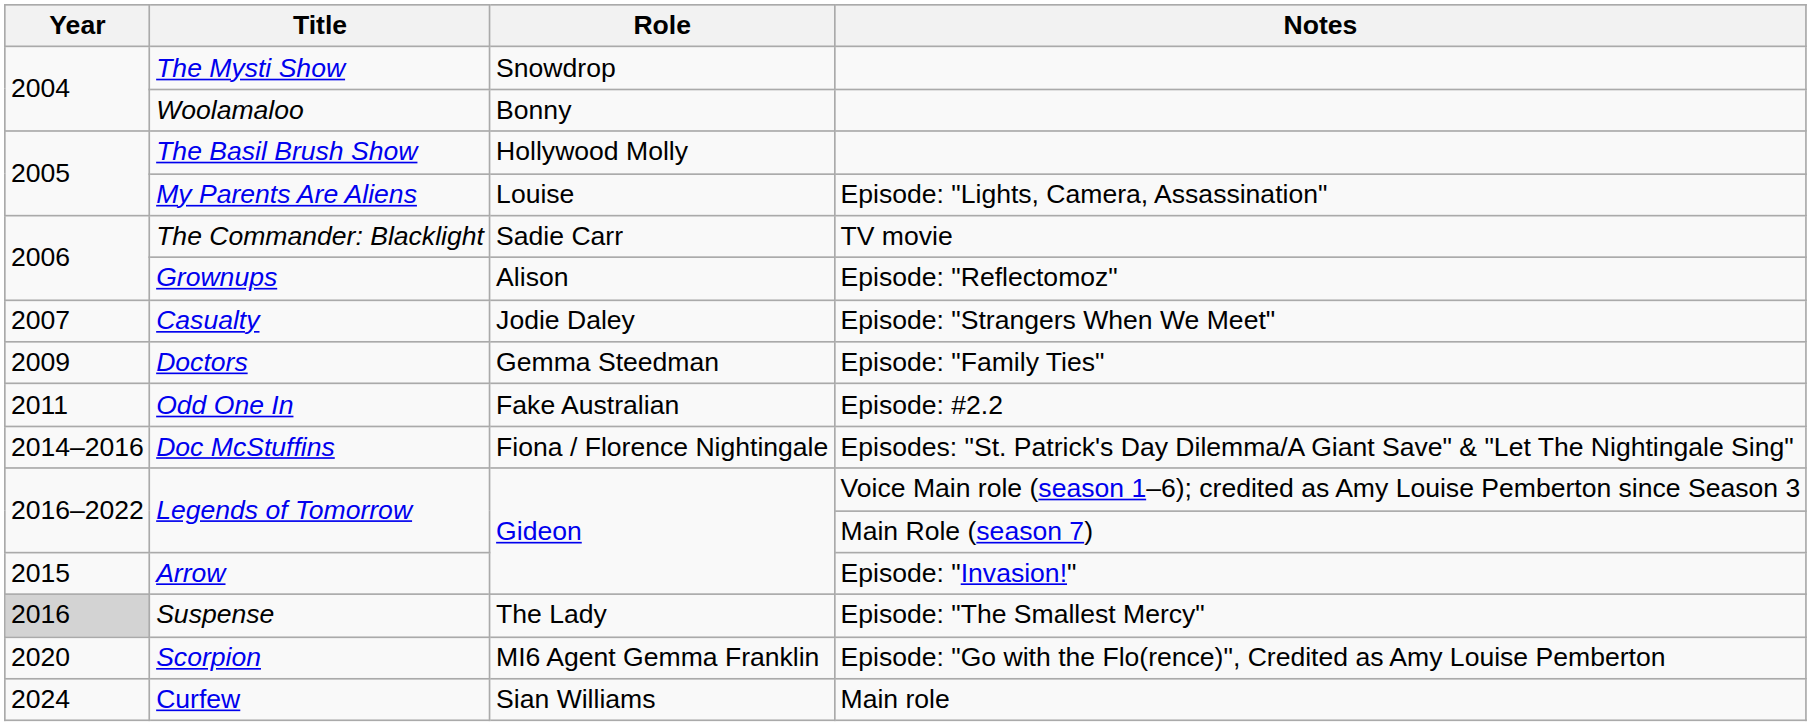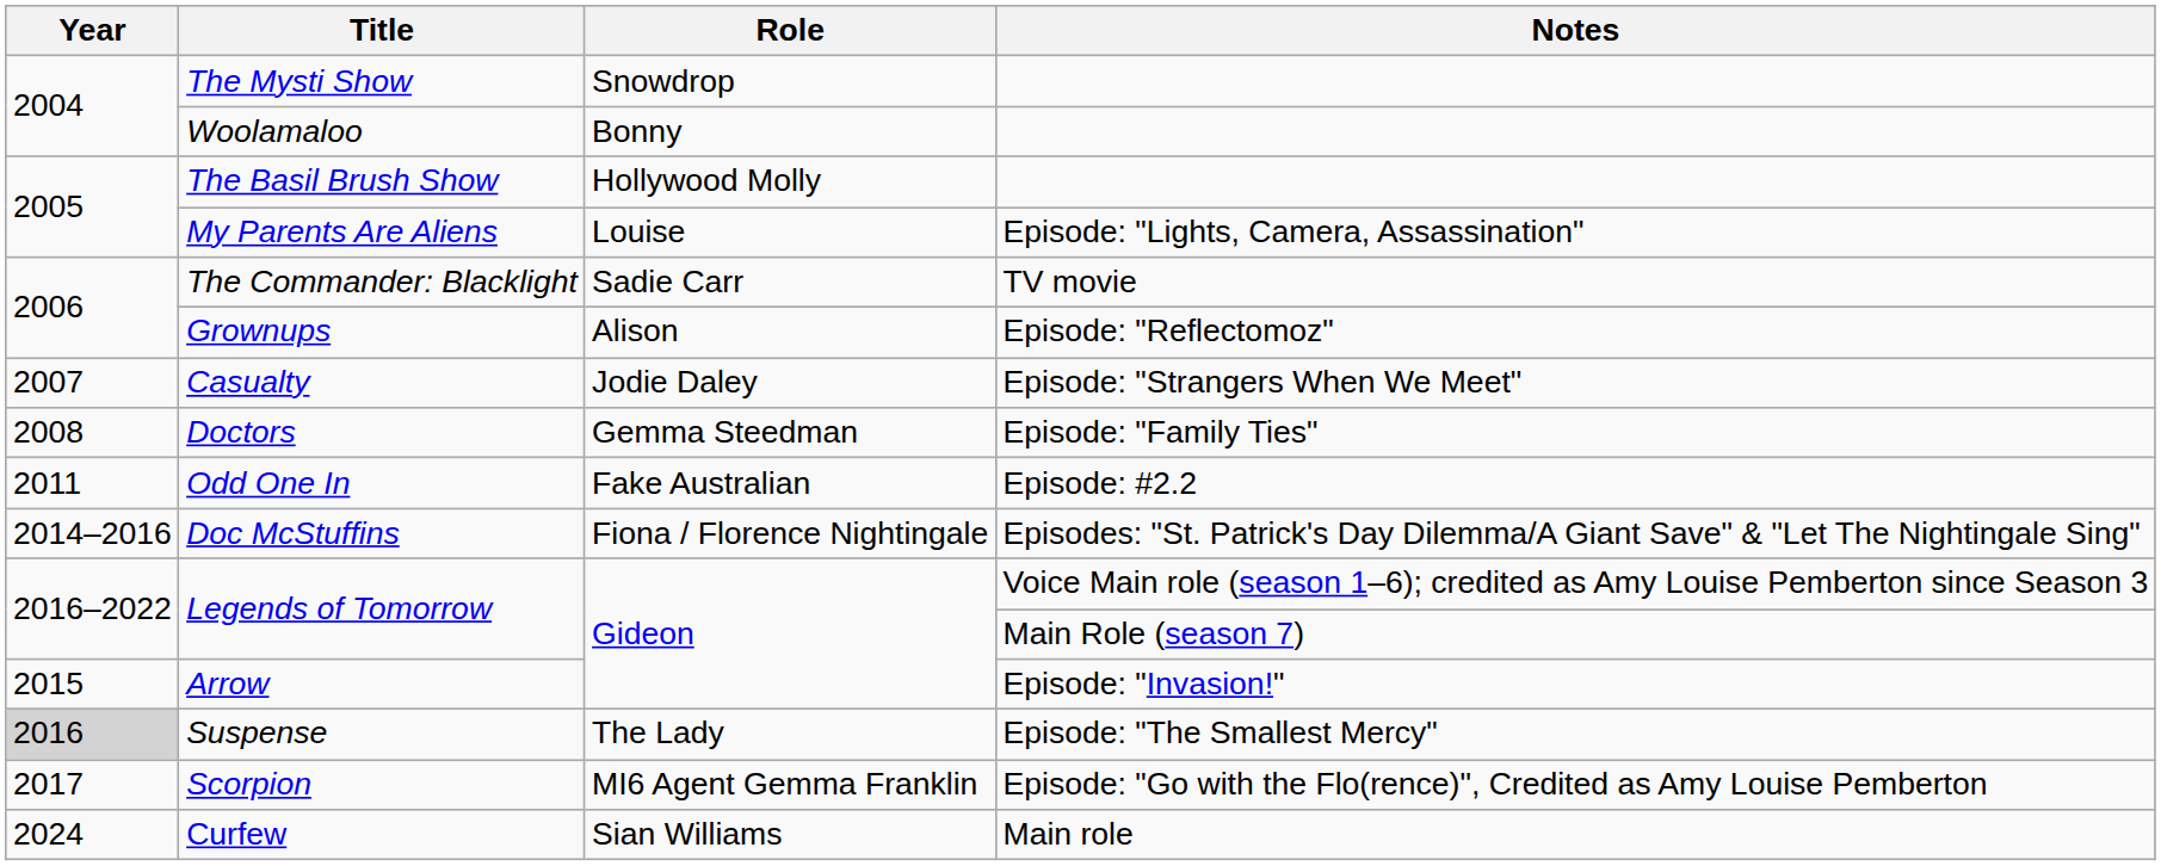 <table class="wikitable sortable">
 <tr>
 <th>Year</th>
 <th>Title</th>
 <th>Role</th>
 <th class="unsortable">Notes</th>
 </tr>
 <tr>
 <td rowspan="2">2004</td>
 <td><em><a href='#'>The Mysti Show</a></em></td>
 <td>Snowdrop</td>
 <td></td>
 </tr>
 <tr>
 <td><em>Woolamaloo</em></td>
 <td>Bonny</td>
 <td></td>
 </tr>
 <tr>
 <td rowspan="2">2005</td>
 <td><em><a href='#'>The Basil Brush Show</a></em></td>
 <td>Hollywood Molly</td>
 <td></td>
 </tr>
 <tr>
 <td><em><a href='#'>My Parents Are Aliens</a></em></td>
 <td>Louise</td>
 <td>Episode: "Lights, Camera, Assassination"</td>
 </tr>
 <tr>
 <td rowspan="2">2006</td>
 <td><em>The Commander: Blacklight</em></td>
 <td>Sadie Carr</td>
 <td>TV movie</td>
 </tr>
 <tr>
 <td><em><a href='#'>Grownups</a></em></td>
 <td>Alison</td>
 <td>Episode: "Reflectomoz"</td>
 </tr>
 <tr>
 <td>2007</td>
 <td><em><a href='#'>Casualty</a></em></td>
 <td>Jodie Daley</td>
 <td>Episode: "Strangers When We Meet"</td>
 </tr>
 <tr>
-<td>2009</td>
+<td>2008</td>
 <td><em><a href='#'>Doctors</a></em></td>
 <td>Gemma Steedman</td>
 <td>Episode: "Family Ties"</td>
 </tr>
 <tr>
 <td>2011</td>
 <td><em><a href='#'>Odd One In</a></em></td>
 <td>Fake Australian</td>
 <td>Episode: #2.2</td>
 </tr>
 <tr>
 <td>2014–2016</td>
 <td><em><a href='#'>Doc McStuffins</a></em></td>
 <td>Fiona / Florence Nightingale</td>
 <td>Episodes: "St. Patrick's Day Dilemma/A Giant Save" & "Let The Nightingale Sing"</td>
 </tr>
 <tr>
 <td rowspan="2">2016–2022</td>
 <td rowspan="2"><em><a href='#'>Legends of Tomorrow</a></em></td>
 <td rowspan="3"><a href='#'>Gideon</a></td>
 <td>Voice Main role (<a href='#'>season 1</a>–6); credited as Amy Louise Pemberton since Season 3</td>
 </tr>
 <tr>
 <td>Main Role (<a href='#'>season 7</a>)</td>
 </tr>
 <tr>
 <td>2015</td>
 <td><em><a href='#'>Arrow</a></em></td>
 <td>Episode: "<a href='#'>Invasion!</a>"</td>
 </tr>
 <tr>
 <td style="background: lightgrey;">2016</td>
 <td><em>Suspense</em></td>
 <td>The Lady</td>
 <td>Episode: "The Smallest Mercy"</td>
 </tr>
 <tr>
-<td>2020</td>
+<td>2017</td>
 <td><em><a href='#'>Scorpion</a></em></td>
 <td>MI6 Agent Gemma Franklin</td>
 <td>Episode: "Go with the Flo(rence)", Credited as Amy Louise Pemberton</td>
 </tr>
 <tr>
 <td>2024</td>
 <td><a href='#'>Curfew</a></td>
 <td>Sian Williams</td>
 <td>Main role</td>
 </tr>
 </table>
